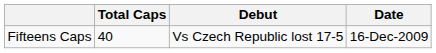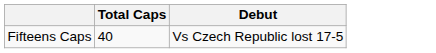 <table class="wikitable">
 <tr>
 <th></th>
 <th>Total Caps</th>
 <th>Debut</th>
-<th>Date</th>
 </tr>
 <tr>
 <td>Fifteens Caps</td>
 <td>40</td>
 <td>Vs Czech Republic lost 17-5</td>
-<td>16-Dec-2009</td>
 </tr>
 </table>
